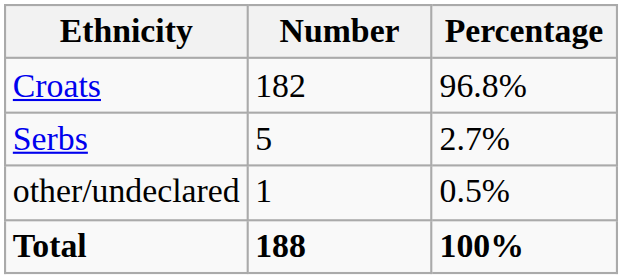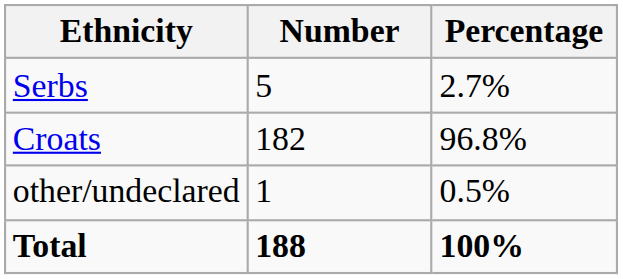 <table class="wikitable">
 <tr>
 <th width="100px">Ethnicity</th>
 <th width="80px">Number</th>
 <th width="80px">Percentage</th>
 </tr>
 <tr>
+<td><a href='#'>Serbs</a></td>
+<td>5</td>
+<td>2.7%</td>
+</tr>
+<tr>
 <td><a href='#'>Croats</a></td>
 <td>182</td>
 <td>96.8%</td>
-</tr>
-<tr>
-<td><a href='#'>Serbs</a></td>
-<td>5</td>
-<td>2.7%</td>
 </tr>
 <tr>
 <td>other/undeclared</td>
 <td>1</td>
 <td>0.5%</td>
 </tr>
 <tr>
 <td><strong>Total</strong></td>
 <td><strong>188</strong></td>
 <td><strong>100%</strong></td>
 </tr>
 </table>
